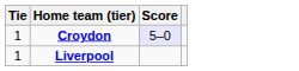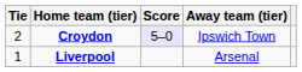 <table class="wikitable" style="text-align:center; font-size:85%">
 <tr>
 <th>Tie</th>
 <th>Home team (tier)</th>
 <th>Score</th>
+<th>Away team (tier)</th>
 <th></th>
 </tr>
 <tr>
-<td align="center">1</td>
+<td align="center">2</td>
 <td><strong><a href='#'>Croydon</a></strong></td>
 <td align="center" style="background: lavender;">5–0</td>
+<td><a href='#'>Ipswich Town</a></td>
 <td></td>
 </tr>
 <tr>
 <td align="center">1</td>
 <td><strong><a href='#'>Liverpool</a></strong></td>
 <td align="center"></td>
+<td><a href='#'>Arsenal</a></td>
 <td></td>
 </tr>
 </table>
